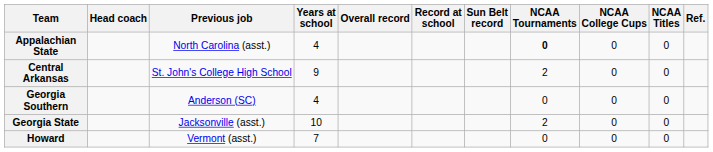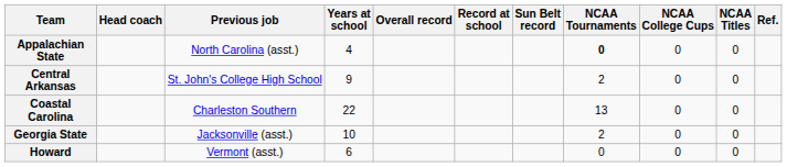 <table class="wikitable sortable" style="text-align: center;font-size:90%;">
 <tr>
 <th width="110">Team</th>
 <th>Head coach</th>
 <th>Previous job</th>
 <th>Years at<br>school</th>
 <th>Overall record</th>
 <th>Record at<br>school</th>
 <th>Sun Belt<br>record</th>
 <th>NCAA<br>Tournaments</th>
 <th>NCAA<br>College Cups</th>
 <th>NCAA<br>Titles</th>
 <th class="unsortable">Ref.</th>
 </tr>
 <tr>
 <th style=>Appalachian State</th>
 <td></td>
 <td><a href='#'>North Carolina</a> (asst.)</td>
 <td>4</td>
 <td></td>
 <td></td>
 <td></td>
 <td><strong>0</strong></td>
 <td>0</td>
 <td>0</td>
 <td></td>
 </tr>
 <tr>
 <th style=>Central Arkansas</th>
 <td></td>
 <td><a href='#'>St. John's College High School</a></td>
 <td>9</td>
 <td></td>
 <td></td>
 <td></td>
 <td>2</td>
 <td>0</td>
 <td>0</td>
 <td></td>
 </tr>
 <tr>
-<th style=>Georgia Southern</th>
+<th style=>Coastal Carolina</th>
 <td></td>
-<td><a href='#'>Anderson (SC)</a></td>
-<td>4</td>
+<td><a href='#'>Charleston Southern</a></td>
+<td>22</td>
 <td></td>
 <td></td>
 <td></td>
-<td>0</td>
+<td>13</td>
 <td>0</td>
 <td>0</td>
 <td></td>
 </tr>
 <tr>
 <th style=>Georgia State</th>
 <td></td>
 <td><a href='#'>Jacksonville</a> (asst.)</td>
 <td>10</td>
 <td></td>
 <td></td>
 <td></td>
 <td>2</td>
 <td>0</td>
 <td>0</td>
 <td></td>
 </tr>
 <tr>
 <th style=>Howard</th>
 <td></td>
 <td><a href='#'>Vermont</a> (asst.)</td>
-<td>7</td>
+<td>6</td>
 <td></td>
 <td></td>
 <td></td>
 <td>0</td>
 <td>0</td>
 <td>0</td>
 <td></td>
 </tr>
 </table>
